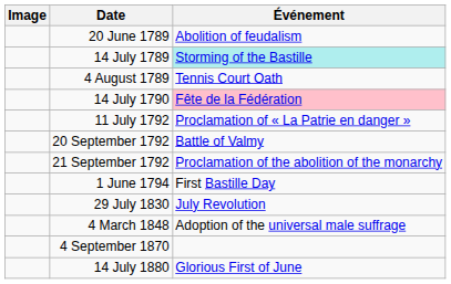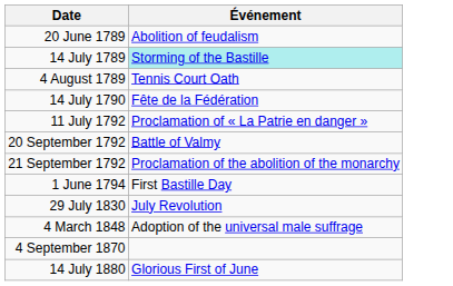 <table class="wikitable centre">
 <tr>
-<th scope="col">Image</th>
 <th scope="col">Date</th>
 <th scope="col">Événement</th>
 </tr>
 <tr>
-<td></td>
 <td align="right">20 June 1789</td>
 <td><a href='#'>Abolition of feudalism</a></td>
 </tr>
 <tr>
-<td></td>
 <td align="right">14 July 1789</td>
 <td style="background: paleturquoise;"><a href='#'>Storming of the Bastille</a></td>
 </tr>
 <tr>
-<td></td>
 <td align="right">4 August 1789</td>
 <td><a href='#'>Tennis Court Oath</a></td>
 </tr>
 <tr>
-<td></td>
 <td align="right">14 July 1790</td>
-<td style="background: pink;"><a href='#'>Fête de la Fédération</a></td>
+<td><a href='#'>Fête de la Fédération</a></td>
 </tr>
 <tr>
-<td></td>
 <td align="right">11 July 1792</td>
 <td><a href='#'>Proclamation of « La Patrie en danger »</a></td>
 </tr>
 <tr>
-<td></td>
 <td align="right">20 September 1792</td>
 <td><a href='#'>Battle of Valmy</a></td>
 </tr>
 <tr>
-<td></td>
 <td align="right">21 September 1792</td>
 <td><a href='#'>Proclamation of the abolition of the monarchy</a></td>
 </tr>
 <tr>
-<td></td>
 <td align="right">1 June 1794</td>
 <td>First <a href='#'>Bastille Day</a></td>
 </tr>
 <tr>
-<td></td>
 <td align="right">29 July 1830</td>
 <td><a href='#'>July Revolution</a></td>
 </tr>
 <tr>
-<td></td>
 <td align="right">4 March 1848</td>
 <td>Adoption of the <a href='#'>universal male suffrage</a></td>
 </tr>
 <tr>
-<td></td>
 <td align="right">4 September 1870</td>
 <td></td>
 </tr>
 <tr>
-<td></td>
 <td align="right">14 July 1880</td>
 <td><a href='#'>Glorious First of June</a></td>
 </tr>
 </table>
